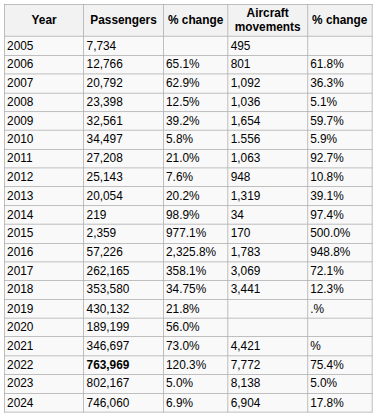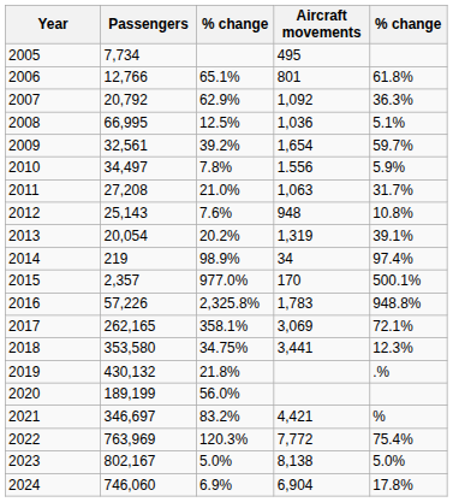 <table class="wikitable">
 <tr>
 <th width="100">Year</th>
 <th width="100">Passengers</th>
 <th width="80">% change</th>
 <th width="100">Aircraft movements</th>
 <th width="80">% change</th>
 </tr>
 <tr>
 <td>2005</td>
 <td>7,734</td>
 <td></td>
 <td>495</td>
 <td></td>
 </tr>
 <tr>
 <td>2006</td>
 <td>12,766</td>
 <td>65.1% </td>
 <td>801</td>
 <td>61.8% </td>
 </tr>
 <tr>
 <td>2007</td>
 <td>20,792</td>
 <td>62.9% </td>
 <td>1,092</td>
 <td>36.3% </td>
 </tr>
 <tr>
 <td>2008</td>
-<td>23,398</td>
+<td>66,995</td>
 <td>12.5% </td>
 <td>1,036</td>
 <td>5.1% </td>
 </tr>
 <tr>
 <td>2009</td>
 <td>32,561</td>
 <td>39.2% </td>
 <td>1,654</td>
 <td>59.7% </td>
 </tr>
 <tr>
 <td>2010</td>
 <td>34,497</td>
-<td>5.8% </td>
+<td>7.8% </td>
 <td>1.556</td>
 <td>5.9% </td>
 </tr>
 <tr>
 <td>2011</td>
 <td>27,208</td>
 <td>21.0% </td>
 <td>1,063</td>
-<td>92.7% </td>
+<td>31.7% </td>
 </tr>
 <tr>
 <td>2012</td>
 <td>25,143</td>
 <td>7.6% </td>
 <td>948</td>
 <td>10.8% </td>
 </tr>
 <tr>
 <td>2013</td>
 <td>20,054</td>
 <td>20.2% </td>
 <td>1,319</td>
 <td>39.1% </td>
 </tr>
 <tr>
 <td>2014</td>
 <td>219</td>
 <td>98.9% </td>
 <td>34</td>
 <td>97.4% </td>
 </tr>
 <tr>
 <td>2015</td>
-<td>2,359</td>
-<td>977.1% </td>
+<td>2,357</td>
+<td>977.0% </td>
 <td>170</td>
-<td>500.0% </td>
+<td>500.1% </td>
 </tr>
 <tr>
 <td>2016</td>
 <td>57,226</td>
 <td>2,325.8% </td>
 <td>1,783</td>
 <td>948.8% </td>
 </tr>
 <tr>
 <td>2017</td>
 <td>262,165</td>
 <td>358.1% </td>
 <td>3,069</td>
 <td>72.1% </td>
 </tr>
 <tr>
 <td>2018</td>
 <td>353,580</td>
 <td>34.75% </td>
 <td>3,441</td>
 <td>12.3% </td>
 </tr>
 <tr>
 <td>2019</td>
 <td>430,132</td>
 <td>21.8% </td>
 <td></td>
 <td>.% </td>
 </tr>
 <tr>
 <td>2020</td>
 <td>189,199</td>
 <td>56.0% </td>
 <td></td>
 <td></td>
 </tr>
 <tr>
 <td>2021</td>
 <td>346,697</td>
-<td>73.0% </td>
+<td>83.2% </td>
 <td>4,421</td>
 <td>% </td>
 </tr>
 <tr>
 <td>2022</td>
-<td><strong>763,969</strong></td>
+<td>763,969</td>
 <td>120.3% </td>
 <td>7,772</td>
 <td>75.4% </td>
 </tr>
 <tr>
 <td>2023</td>
 <td>802,167</td>
 <td>5.0% </td>
 <td>8,138</td>
 <td>5.0% </td>
 </tr>
 <tr>
 <td>2024</td>
 <td>746,060</td>
 <td>6.9% </td>
 <td>6,904</td>
 <td>17.8% </td>
 </tr>
 </table>
